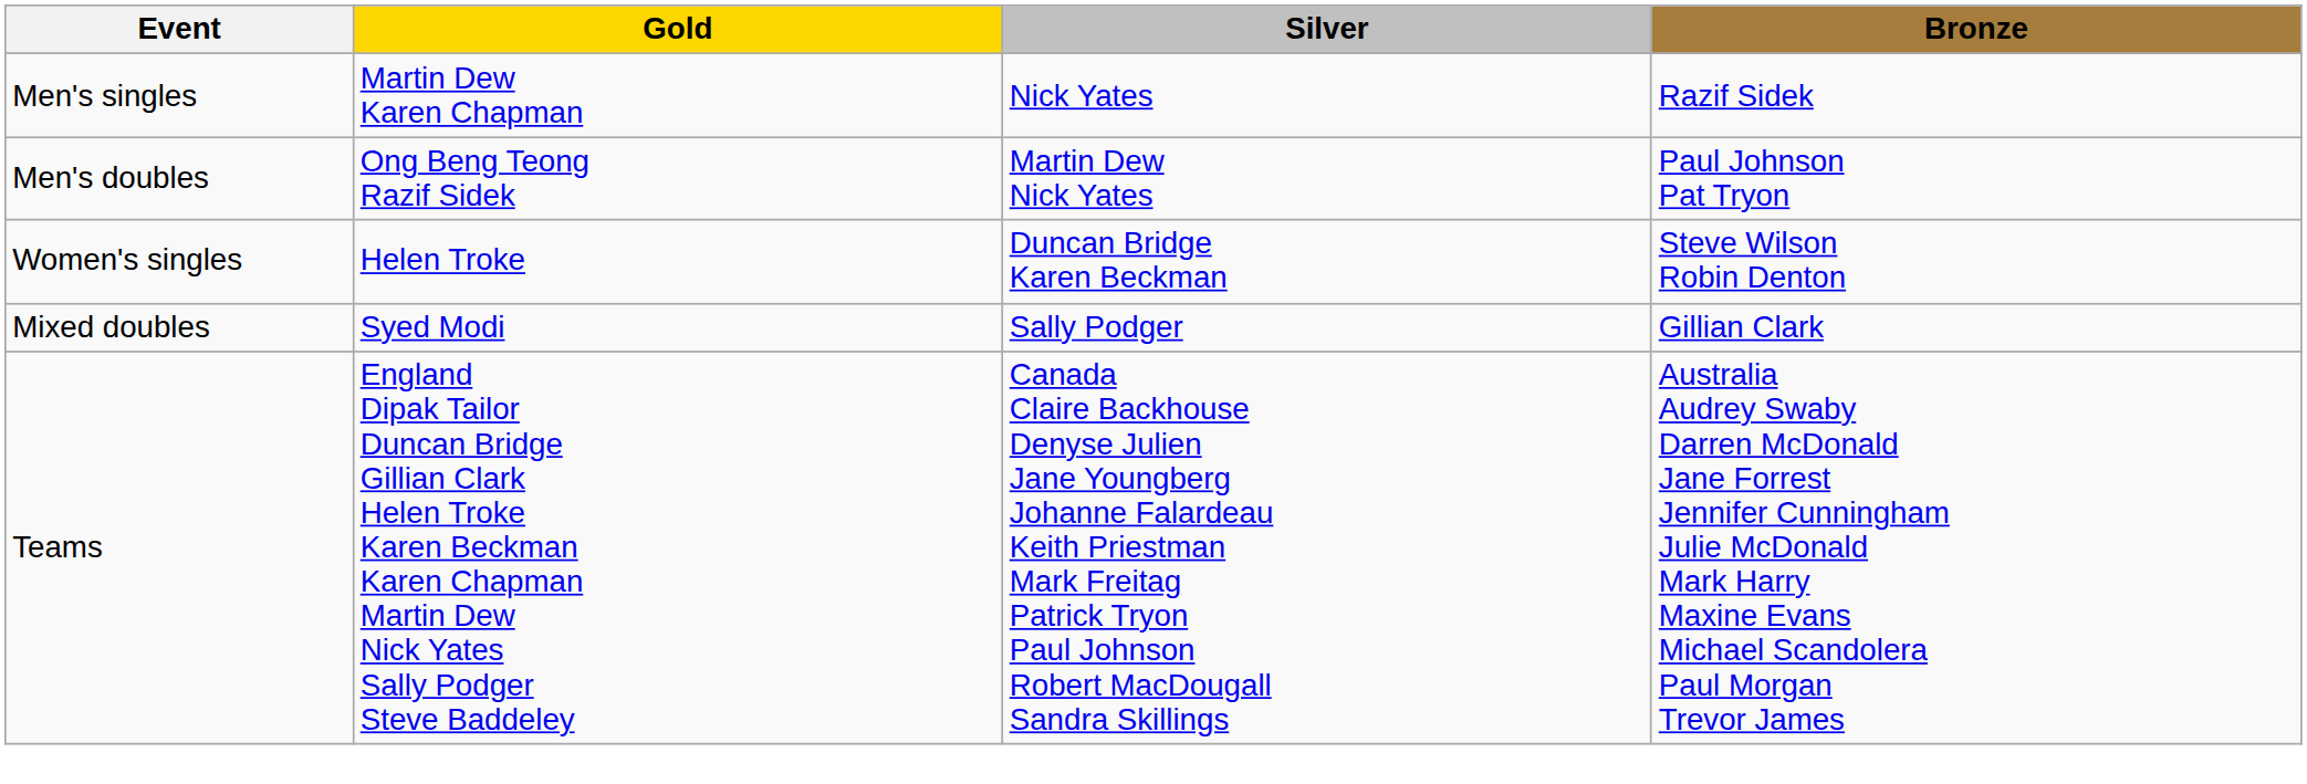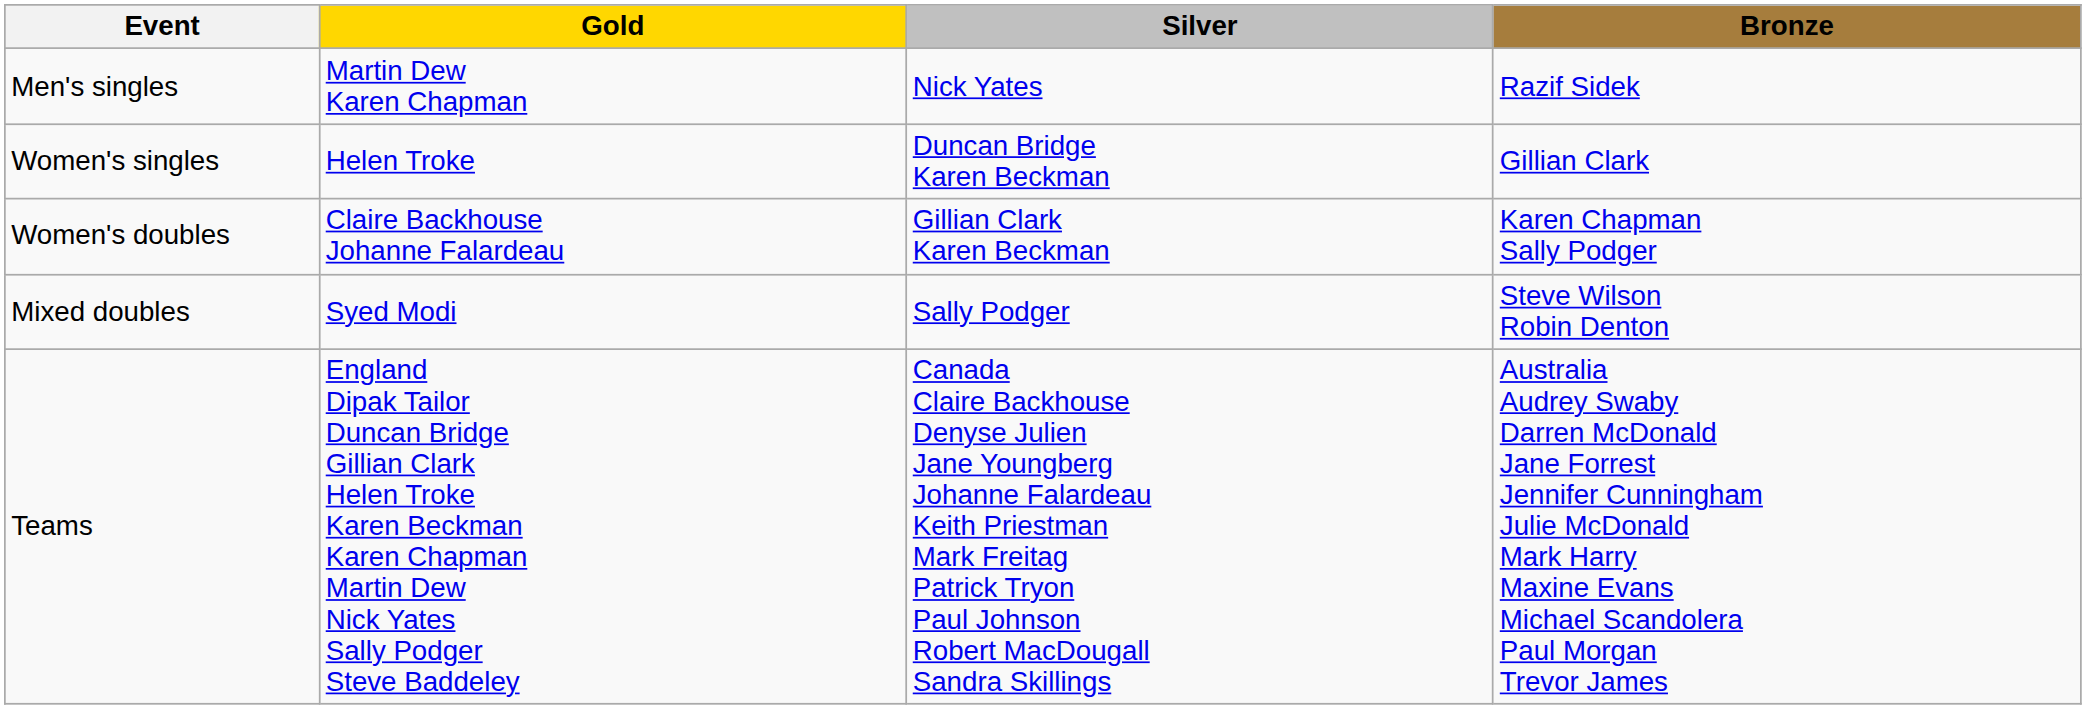 <table class="wikitable" style="width:95%;">
 <tr>
 <th style="width:15%;"><strong>Event</strong></th>
 <th style="background:gold; width:28%;">Gold</th>
 <th style="background:silver; width:28%;">Silver</th>
 <th style="background:#a67d3d; width:28%;">Bronze</th>
 </tr>
 <tr>
 <td>Men's singles</td>
 <td> <a href='#'>Martin Dew</a> <br>  <a href='#'>Karen Chapman</a></td>
 <td> <a href='#'>Nick Yates</a></td>
 <td> <a href='#'>Razif Sidek</a></td>
 </tr>
 <tr>
-<td>Men's doubles</td>
-<td> <a href='#'>Ong Beng Teong</a> <br> <a href='#'>Razif Sidek</a></td>
-<td> <a href='#'>Martin Dew</a> <br>  <a href='#'>Nick Yates</a></td>
-<td> <a href='#'>Paul Johnson</a> <br>  <a href='#'>Pat Tryon</a></td>
-</tr>
-<tr>
 <td>Women's singles</td>
 <td> <a href='#'>Helen Troke</a></td>
 <td> <a href='#'>Duncan Bridge</a> <br>  <a href='#'>Karen Beckman</a></td>
-<td> <a href='#'>Steve Wilson</a> <br>  <a href='#'>Robin Denton</a></td>
+<td> <a href='#'>Gillian Clark</a></td>
+</tr>
+<tr>
+<td>Women's doubles</td>
+<td> <a href='#'>Claire Backhouse</a> <br>  <a href='#'>Johanne Falardeau</a></td>
+<td> <a href='#'>Gillian Clark</a> <br>  <a href='#'>Karen Beckman</a></td>
+<td> <a href='#'>Karen Chapman</a> <br>  <a href='#'>Sally Podger</a></td>
 </tr>
 <tr>
 <td>Mixed doubles</td>
 <td> <a href='#'>Syed Modi</a></td>
 <td> <a href='#'>Sally Podger</a></td>
-<td> <a href='#'>Gillian Clark</a></td>
+<td> <a href='#'>Steve Wilson</a> <br>  <a href='#'>Robin Denton</a></td>
 </tr>
 <tr>
 <td>Teams</td>
 <td> <a href='#'>England</a><br><a href='#'>Dipak Tailor</a><br><a href='#'>Duncan Bridge</a><br><a href='#'>Gillian Clark</a><br><a href='#'>Helen Troke</a><br><a href='#'>Karen Beckman</a><br><a href='#'>Karen Chapman</a><br><a href='#'>Martin Dew</a><br><a href='#'>Nick Yates</a><br><a href='#'>Sally Podger</a><br><a href='#'>Steve Baddeley</a></td>
 <td> <a href='#'>Canada</a><br><a href='#'>Claire Backhouse</a><br><a href='#'>Denyse Julien</a><br><a href='#'>Jane Youngberg</a><br><a href='#'>Johanne Falardeau</a><br><a href='#'>Keith Priestman</a><br><a href='#'>Mark Freitag</a><br><a href='#'>Patrick Tryon</a><br><a href='#'>Paul Johnson</a><br><a href='#'>Robert MacDougall</a><br><a href='#'>Sandra Skillings</a></td>
 <td> <a href='#'>Australia</a><br><a href='#'>Audrey Swaby</a><br><a href='#'>Darren McDonald</a><br><a href='#'>Jane Forrest</a><br><a href='#'>Jennifer Cunningham</a><br><a href='#'>Julie McDonald</a><br><a href='#'>Mark Harry</a><br><a href='#'>Maxine Evans</a><br><a href='#'>Michael Scandolera</a><br><a href='#'>Paul Morgan</a><br><a href='#'>Trevor James</a></td>
 </tr>
 </table>
